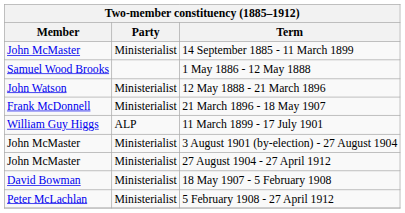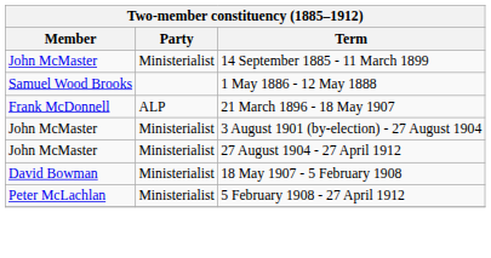 <table class="wikitable">
 <tr>
 <th colspan="3" align="center">Two-member constituency (1885–1912)</th>
 </tr>
 <tr>
 <th>Member</th>
 <th>Party</th>
 <th>Term</th>
 </tr>
 <tr>
 <td><a href='#'>John McMaster</a></td>
 <td>Ministerialist</td>
 <td>14 September 1885 - 11 March 1899</td>
 </tr>
 <tr>
 <td><a href='#'>Samuel Wood Brooks</a></td>
 <td></td>
 <td>1 May 1886 - 12 May 1888</td>
 </tr>
 <tr>
-<td><a href='#'>John Watson</a></td>
-<td>Ministerialist</td>
-<td>12 May 1888 - 21 March 1896</td>
-</tr>
-<tr>
 <td><a href='#'>Frank McDonnell</a></td>
-<td>Ministerialist</td>
+<td>ALP</td>
 <td>21 March 1896 - 18 May 1907</td>
-</tr>
-<tr>
-<td><a href='#'>William Guy Higgs</a></td>
-<td>ALP</td>
-<td>11 March 1899 - 17 July 1901</td>
 </tr>
 <tr>
 <td>John McMaster</td>
 <td>Ministerialist</td>
 <td>3 August 1901 (by-election) - 27 August 1904</td>
 </tr>
 <tr>
 <td>John McMaster</td>
 <td>Ministerialist</td>
 <td>27 August 1904 - 27 April 1912</td>
 </tr>
 <tr>
 <td><a href='#'>David Bowman</a></td>
 <td>Ministerialist</td>
 <td>18 May 1907 - 5 February 1908</td>
 </tr>
 <tr>
 <td><a href='#'>Peter McLachlan</a></td>
 <td>Ministerialist</td>
 <td>5 February 1908 - 27 April 1912</td>
 </tr>
 <tr>
 </tr>
 </table>
